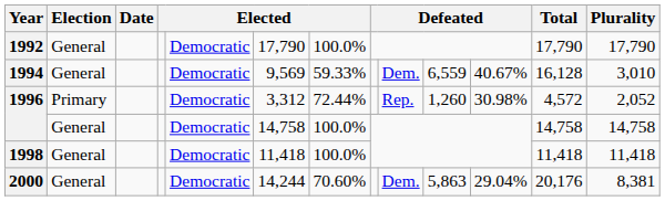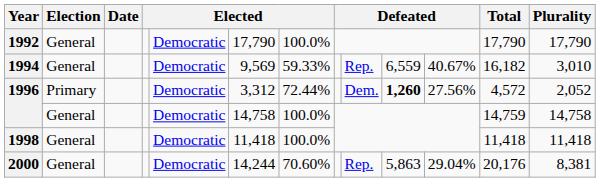 <table class=wikitable>
 <tr>
 <th>Year</th>
 <th>Election</th>
 <th>Date</th>
 <th ! colspan="4">Elected</th>
 <th ! colspan="4">Defeated</th>
 <th>Total</th>
 <th>Plurality</th>
 </tr>
 <tr>
 <th valign="top">1992</th>
 <td valign="top">General</td>
 <td valign="top"></td>
 <td valign="top"></td>
 <td valign="top" ><a href='#'>Democratic</a></td>
 <td valign="top" align="right">17,790</td>
 <td valign="top" align="right">100.0%</td>
 <td valign="top" colspan="4"></td>
 <td valign="top" align="right">17,790</td>
 <td valign="top" align="right">17,790</td>
 </tr>
 <tr>
 <th valign="top">1994</th>
 <td valign="top">General</td>
 <td valign="top"></td>
 <td valign="top"></td>
 <td valign="top" ><a href='#'>Democratic</a></td>
 <td valign="top" align="right">9,569</td>
 <td valign="top" align="right">59.33%</td>
 <td valign="top"></td>
-<td><a href='#'>Dem.</a></td>
+<td><a href='#'>Rep.</a></td>
 <td valign="top" align="right">6,559</td>
 <td valign="top" align="right">40.67%</td>
-<td valign="top" align="right">16,128</td>
+<td valign="top" align="right">16,182</td>
 <td valign="top" align="right">3,010</td>
 </tr>
 <tr>
 <th rowspan="2" valign="top">1996</th>
 <td valign="top">Primary</td>
 <td valign="top"></td>
 <td valign="top"></td>
 <td valign="top" ><a href='#'>Democratic</a></td>
 <td valign="top" align="right">3,312</td>
 <td valign="top" align="right">72.44%</td>
 <td valign="top"></td>
-<td><a href='#'>Rep.</a></td>
-<td valign="top" align="right">1,260</td>
-<td valign="top" align="right">30.98%</td>
+<td><a href='#'>Dem.</a></td>
+<td valign="top" align="right"><strong>1,260</strong></td>
+<td valign="top" align="right">27.56%</td>
 <td valign="top" align="right">4,572</td>
 <td valign="top" align="right">2,052</td>
 </tr>
 <tr>
 <td valign="top">General</td>
 <td valign="top"></td>
 <td valign="top"></td>
 <td valign="top" ><a href='#'>Democratic</a></td>
 <td valign="top" align="right">14,758</td>
 <td valign="top" align="right">100.0%</td>
 <td valign="top" colspan="4" rowspan="2"></td>
-<td valign="top" align="right">14,758</td>
+<td valign="top" align="right">14,759</td>
 <td valign="top" align="right">14,758</td>
 </tr>
 <tr>
 <th valign="top">1998</th>
 <td valign="top">General</td>
 <td valign="top"></td>
 <td valign="top"></td>
 <td valign="top" ><a href='#'>Democratic</a></td>
 <td valign="top" align="right">11,418</td>
 <td valign="top" align="right">100.0%</td>
 <td valign="top" align="right">11,418</td>
 <td valign="top" align="right">11,418</td>
 </tr>
 <tr>
 <th valign="top">2000</th>
 <td valign="top">General</td>
 <td valign="top"></td>
 <td valign="top"></td>
 <td valign="top" ><a href='#'>Democratic</a></td>
 <td valign="top" align="right">14,244</td>
 <td valign="top" align="right">70.60%</td>
 <td valign="top"></td>
-<td><a href='#'>Dem.</a></td>
+<td><a href='#'>Rep.</a></td>
 <td valign="top" align="right">5,863</td>
 <td valign="top" align="right">29.04%</td>
 <td valign="top" align="right">20,176</td>
 <td valign="top" align="right">8,381</td>
 </tr>
 </table>
